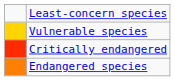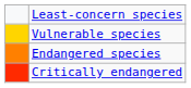 <table class="wikitable">
 <tr>
 <th scope="row" style="width:20px; background:#F8F9FA;"></th>
 <td><a href='#'>Least-concern species</a></td>
 </tr>
 <tr>
 <th scope="row" style="width:20px; background:#FFD500;"></th>
 <td><a href='#'>Vulnerable species</a></td>
 </tr>
 <tr>
+<th scope="row" style="width:20px; background:#FF8000;"></th>
+<td><a href='#'>Endangered species</a></td>
+</tr>
+<tr>
 <th scope="row" style="width:20px; background:#FF2A00;"></th>
 <td><a href='#'>Critically endangered</a></td>
 </tr>
-<tr>
-<th scope="row" style="width:20px; background:#FF8000;"></th>
-<td><a href='#'>Endangered species</a></td>
-</tr>
 </table>
